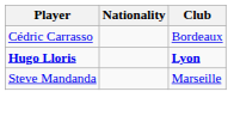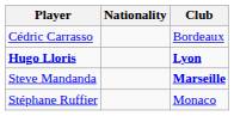 <table class="wikitable">
 <tr>
 <th>Player</th>
 <th>Nationality</th>
 <th>Club</th>
 </tr>
 <tr>
 <td><a href='#'>Cédric Carrasso</a></td>
 <td></td>
 <td><a href='#'>Bordeaux</a></td>
 </tr>
 <tr>
 <td><strong><a href='#'>Hugo Lloris</a></strong></td>
 <td><strong></strong></td>
 <td><strong><a href='#'>Lyon</a></strong></td>
 </tr>
 <tr>
 <td><a href='#'>Steve Mandanda</a></td>
 <td></td>
-<td><a href='#'>Marseille</a></td>
+<td><strong><a href='#'>Marseille</a></strong></td>
+</tr>
+<tr>
+<td><a href='#'>Stéphane Ruffier</a></td>
+<td></td>
+<td><a href='#'>Monaco</a></td>
 </tr>
 </table>
